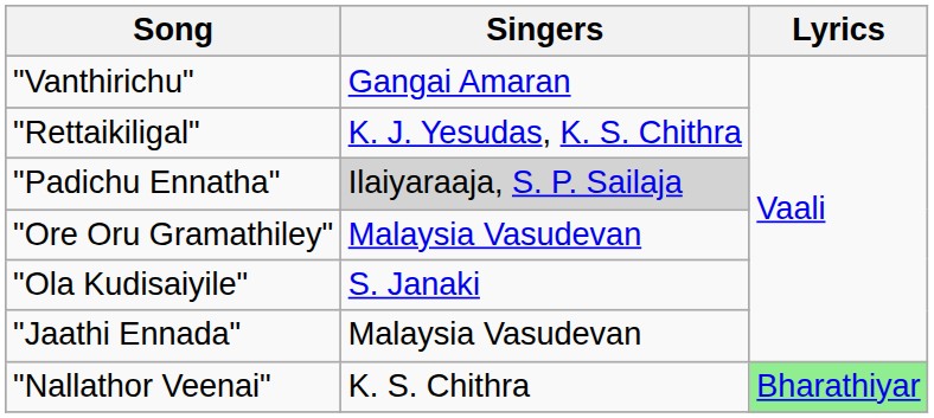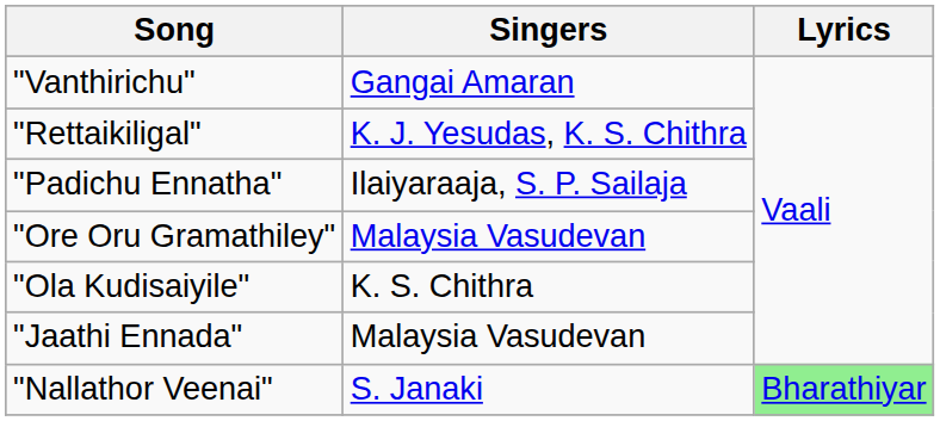 <table class="wikitable">
 <tr>
 <th>Song</th>
 <th>Singers</th>
 <th>Lyrics</th>
 </tr>
 <tr>
 <td>"Vanthirichu"</td>
 <td><a href='#'>Gangai Amaran</a></td>
 <td rowspan=6><a href='#'>Vaali</a></td>
 </tr>
 <tr>
 <td>"Rettaikiligal"</td>
 <td><a href='#'>K. J. Yesudas</a>, <a href='#'>K. S. Chithra</a></td>
 </tr>
 <tr>
 <td>"Padichu Ennatha"</td>
-<td style="background: lightgrey;">Ilaiyaraaja, <a href='#'>S. P. Sailaja</a></td>
+<td>Ilaiyaraaja, <a href='#'>S. P. Sailaja</a></td>
 </tr>
 <tr>
 <td>"Ore Oru Gramathiley"</td>
 <td><a href='#'>Malaysia Vasudevan</a></td>
 </tr>
 <tr>
 <td>"Ola Kudisaiyile"</td>
-<td><a href='#'>S. Janaki</a></td>
+<td>K. S. Chithra</td>
 </tr>
 <tr>
 <td>"Jaathi Ennada"</td>
 <td>Malaysia Vasudevan</td>
 </tr>
 <tr>
 <td>"Nallathor Veenai"</td>
-<td>K. S. Chithra</td>
+<td><a href='#'>S. Janaki</a></td>
 <td style="background: lightgreen;"><a href='#'>Bharathiyar</a></td>
 </tr>
 </table>
